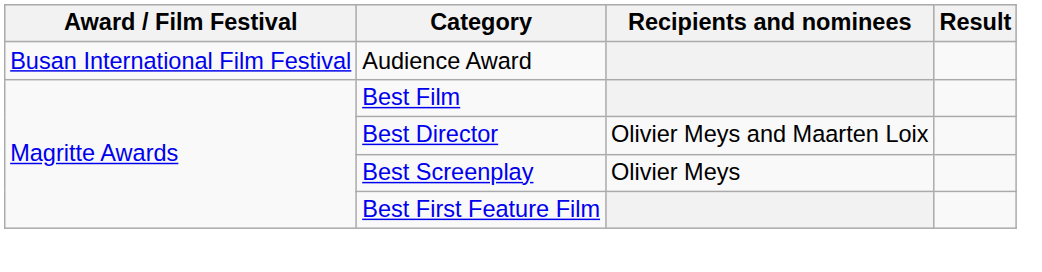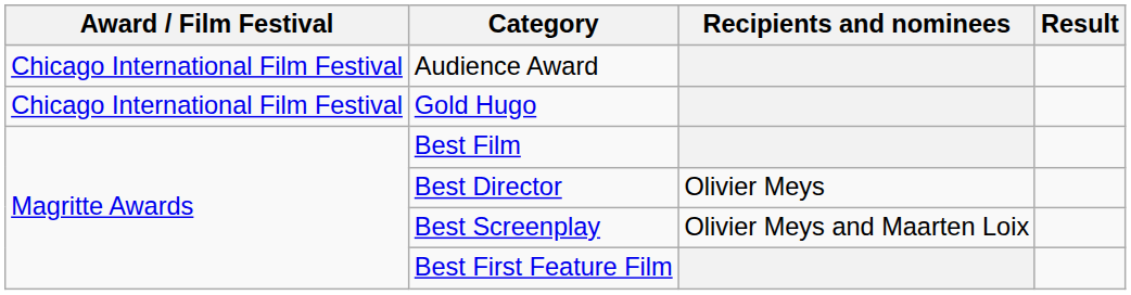 <table class="wikitable plainrowheaders sortable">
 <tr style="background:#ccc; text-align:center;">
 <th scope="col">Award / Film Festival</th>
 <th scope="col">Category</th>
 <th scope="col">Recipients and nominees</th>
 <th scope="col">Result</th>
 </tr>
 <tr>
-<td><a href='#'>Busan International Film Festival</a></td>
+<td><a href='#'>Chicago International Film Festival</a></td>
 <td>Audience Award</td>
+<th></th>
+<td></td>
+</tr>
+<tr>
+<td><a href='#'>Chicago International Film Festival</a></td>
+<td><a href='#'>Gold Hugo</a></td>
 <th></th>
 <td></td>
 </tr>
 <tr>
 <td rowspan=4><a href='#'>Magritte Awards</a></td>
 <td><a href='#'>Best Film</a></td>
 <th></th>
 <td></td>
 </tr>
 <tr>
 <td><a href='#'>Best Director</a></td>
-<td>Olivier Meys and Maarten Loix</td>
+<td>Olivier Meys</td>
 <td></td>
 </tr>
 <tr>
 <td><a href='#'>Best Screenplay</a></td>
-<td>Olivier Meys</td>
+<td>Olivier Meys and Maarten Loix</td>
 <td></td>
 </tr>
 <tr>
 <td><a href='#'>Best First Feature Film</a></td>
 <th></th>
 <td></td>
 </tr>
 </table>
